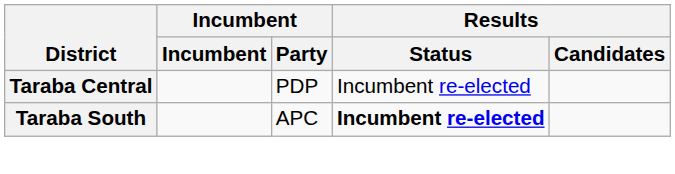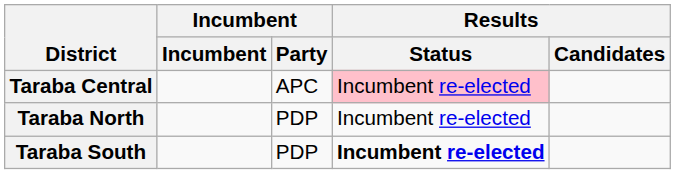 <table class="wikitable sortable">
 <tr valign=bottom>
 <th rowspan=2>District</th>
 <th colspan=2>Incumbent</th>
 <th colspan=2>Results</th>
 </tr>
 <tr valign=bottom>
 <th>Incumbent</th>
 <th>Party</th>
 <th>Status</th>
 <th>Candidates</th>
 </tr>
 <tr>
 <th>Taraba Central</th>
 <td></td>
+<td>APC</td>
+<td style="background: pink;">Incumbent <a href='#'>re-elected</a></td>
+<td nowrap></td>
+</tr>
+<tr>
+<th>Taraba North</th>
+<td></td>
 <td>PDP</td>
 <td>Incumbent <a href='#'>re-elected</a></td>
 <td nowrap></td>
 </tr>
 <tr>
 <th>Taraba South</th>
 <td></td>
-<td>APC</td>
+<td>PDP</td>
 <td><strong>Incumbent <a href='#'>re-elected</a></strong></td>
 <td nowrap></td>
 </tr>
 </table>
